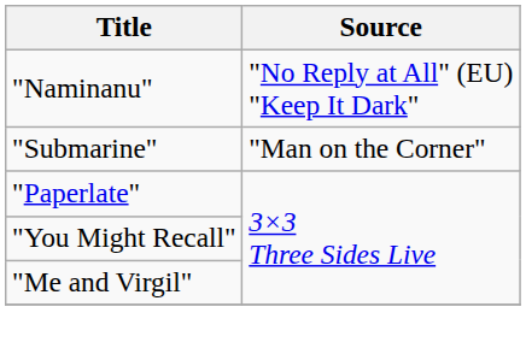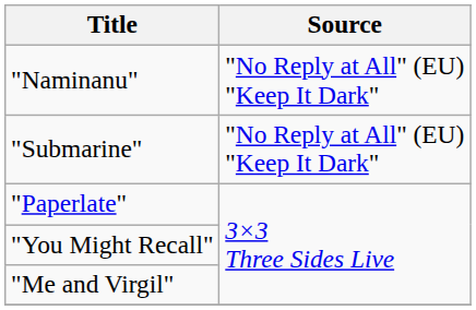 <table class="wikitable">
 <tr>
 <th>Title</th>
 <th>Source</th>
 </tr>
 <tr>
 <td>"Naminanu"</td>
 <td>"<a href='#'>No Reply at All</a>" (EU) <br> "<a href='#'>Keep It Dark</a>"</td>
 </tr>
 <tr>
 <td>"Submarine"</td>
-<td>"Man on the Corner"</td>
+<td>"<a href='#'>No Reply at All</a>" (EU) <br> "<a href='#'>Keep It Dark</a>"</td>
 </tr>
 <tr>
 <td>"<a href='#'>Paperlate</a>"</td>
 <td rowspan="3"><em><a href='#'>3×3</a></em> <br> <em><a href='#'>Three Sides Live</a></em></td>
 </tr>
 <tr>
 <td>"You Might Recall"</td>
 </tr>
 <tr>
 <td>"Me and Virgil"</td>
 </tr>
 <tr>
 </tr>
 </table>
